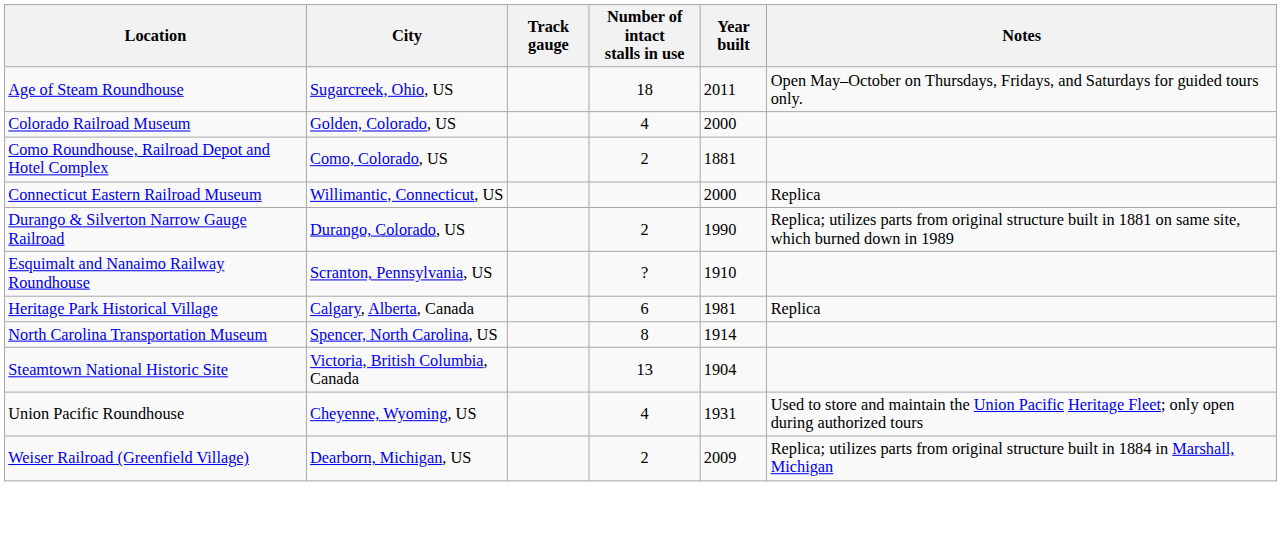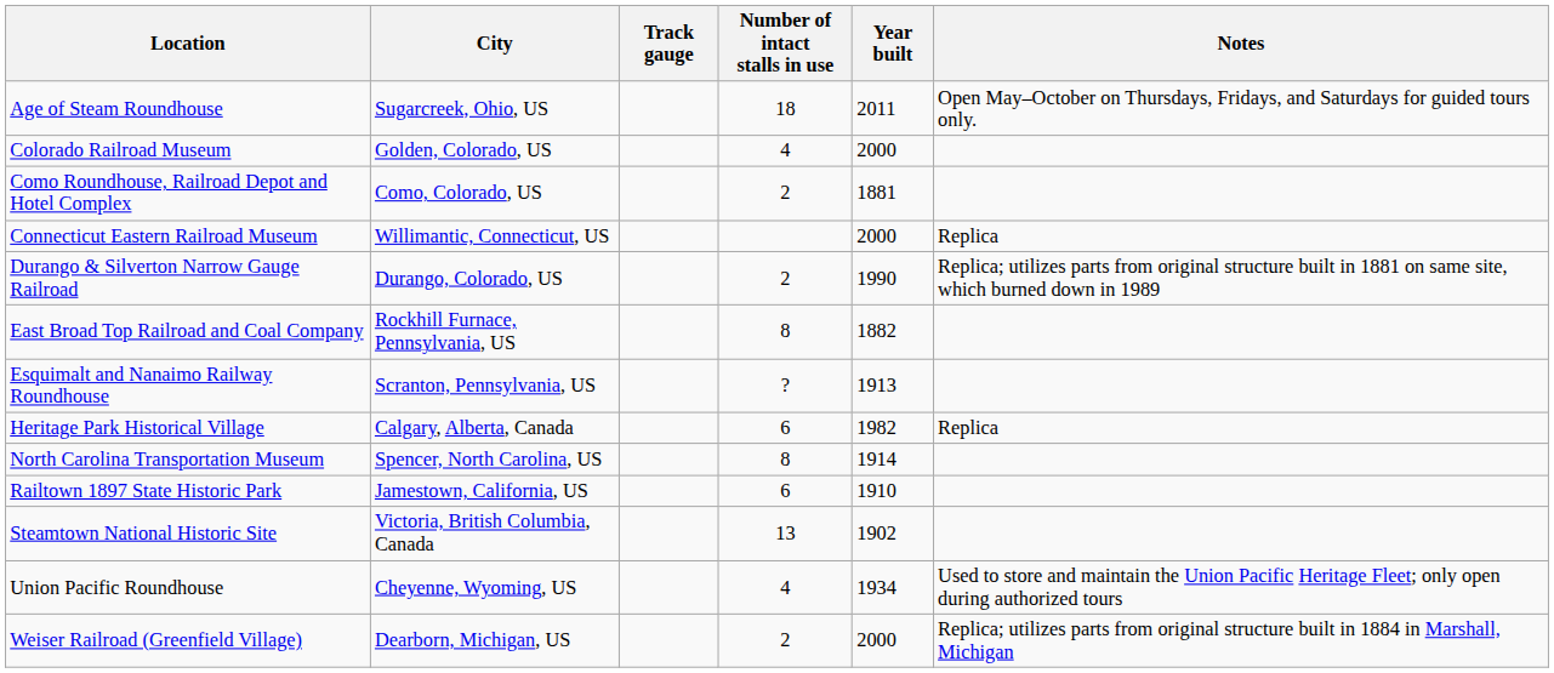 <table class=wikitable>
 <tr>
 <th>Location</th>
 <th>City</th>
 <th>Track gauge</th>
 <th>Number of intact<br>stalls in use</th>
 <th>Year built</th>
 <th>Notes</th>
 </tr>
 <tr>
 <td><a href='#'>Age of Steam Roundhouse</a></td>
 <td><a href='#'>Sugarcreek, Ohio</a>, US</td>
 <td></td>
 <td style="text-align:center;">18</td>
 <td>2011</td>
 <td>Open May–October on Thursdays, Fridays, and Saturdays for guided tours only.</td>
 </tr>
 <tr>
 <td><a href='#'>Colorado Railroad Museum</a></td>
 <td><a href='#'>Golden, Colorado</a>, US</td>
 <td></td>
 <td style="text-align:center;">4</td>
 <td>2000</td>
 <td></td>
 </tr>
 <tr>
 <td><a href='#'>Como Roundhouse, Railroad Depot and Hotel Complex</a></td>
 <td><a href='#'>Como, Colorado</a>, US</td>
 <td></td>
 <td style="text-align:center;">2</td>
 <td>1881</td>
 <td></td>
 </tr>
 <tr>
 <td><a href='#'>Connecticut Eastern Railroad Museum</a></td>
 <td><a href='#'>Willimantic, Connecticut</a>, US</td>
 <td></td>
 <td></td>
 <td>2000</td>
 <td>Replica</td>
 </tr>
 <tr>
 <td><a href='#'>Durango & Silverton Narrow Gauge Railroad</a></td>
 <td><a href='#'>Durango, Colorado</a>, US</td>
 <td></td>
 <td style="text-align:center;">2</td>
 <td>1990</td>
 <td>Replica; utilizes parts from original structure built in 1881 on same site, which burned down in 1989</td>
 </tr>
 <tr>
+<td><a href='#'>East Broad Top Railroad and Coal Company</a></td>
+<td><a href='#'>Rockhill Furnace, Pennsylvania</a>, US</td>
+<td></td>
+<td style="text-align:center;">8</td>
+<td>1882</td>
+<td></td>
+</tr>
+<tr>
 <td><a href='#'>Esquimalt and Nanaimo Railway Roundhouse</a></td>
 <td><a href='#'>Scranton, Pennsylvania</a>, US</td>
 <td></td>
 <td style="text-align:center;">?</td>
-<td>1910</td>
+<td>1913</td>
 <td></td>
 </tr>
 <tr>
 <td><a href='#'>Heritage Park Historical Village</a></td>
 <td><a href='#'>Calgary</a>, <a href='#'>Alberta</a>, Canada</td>
 <td></td>
 <td style="text-align:center;">6</td>
-<td>1981</td>
+<td>1982</td>
 <td>Replica</td>
 </tr>
 <tr>
 <td><a href='#'>North Carolina Transportation Museum</a></td>
 <td><a href='#'>Spencer, North Carolina</a>, US</td>
 <td></td>
 <td style="text-align:center;">8</td>
 <td>1914</td>
 <td></td>
 </tr>
 <tr>
+<td><a href='#'>Railtown 1897 State Historic Park</a></td>
+<td><a href='#'>Jamestown, California</a>, US</td>
+<td></td>
+<td style="text-align:center;">6</td>
+<td>1910</td>
+<td></td>
+</tr>
+<tr>
 <td><a href='#'>Steamtown National Historic Site</a></td>
 <td><a href='#'>Victoria, British Columbia</a>, Canada</td>
 <td></td>
 <td style="text-align:center;">13</td>
-<td>1904</td>
+<td>1902</td>
 <td></td>
 </tr>
 <tr>
 <td>Union Pacific Roundhouse</td>
 <td><a href='#'>Cheyenne, Wyoming</a>, US</td>
 <td></td>
 <td style="text-align:center;">4</td>
-<td>1931</td>
+<td>1934</td>
 <td>Used to store and maintain the <a href='#'>Union Pacific</a> <a href='#'>Heritage Fleet</a>; only open during authorized tours</td>
 </tr>
 <tr>
 <td><a href='#'>Weiser Railroad (Greenfield Village)</a></td>
 <td><a href='#'>Dearborn, Michigan</a>, US</td>
 <td></td>
 <td style="text-align:center;">2</td>
-<td>2009</td>
+<td>2000</td>
 <td>Replica; utilizes parts from original structure built in 1884 in <a href='#'>Marshall, Michigan</a></td>
 </tr>
 </table>
